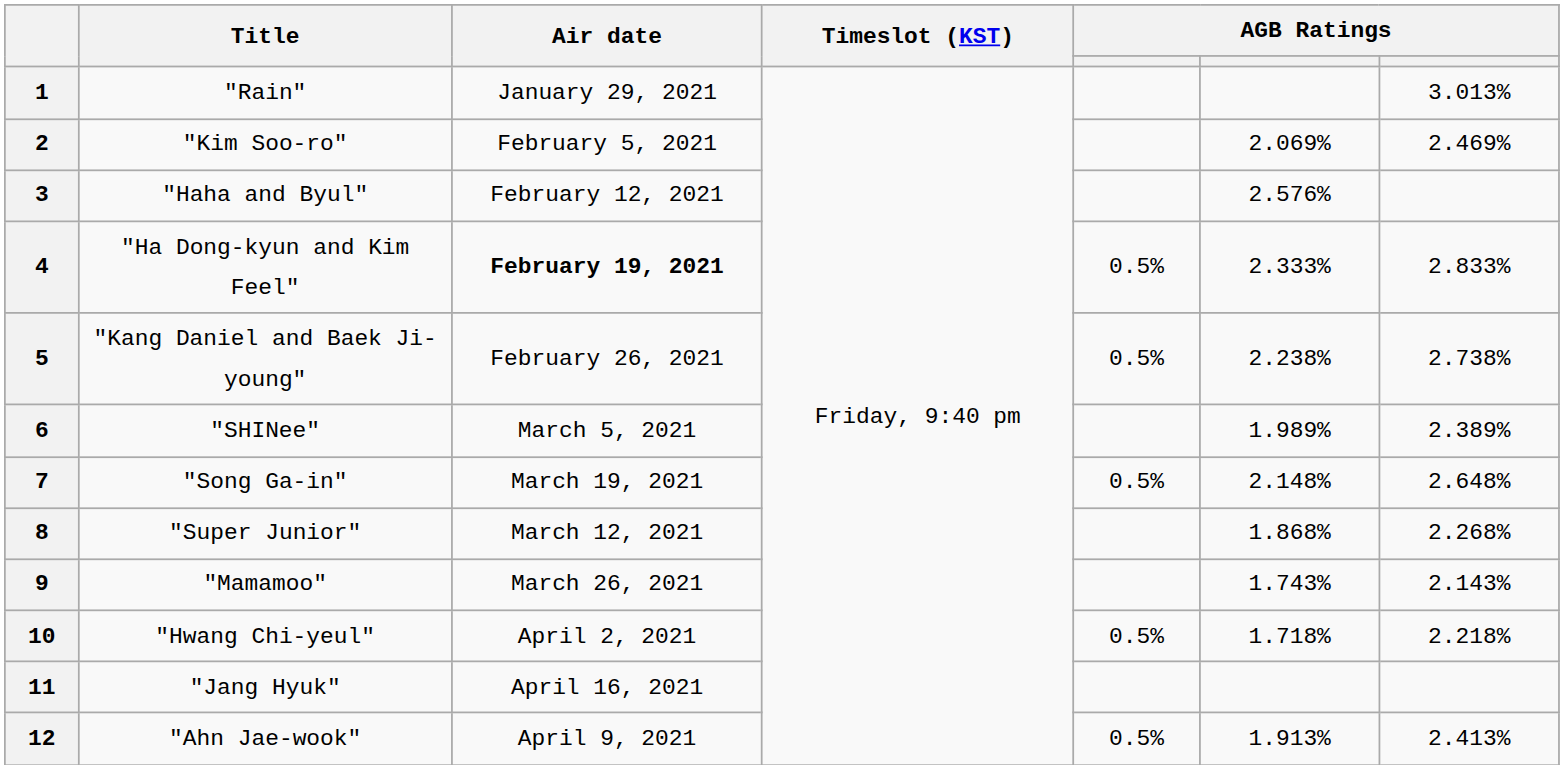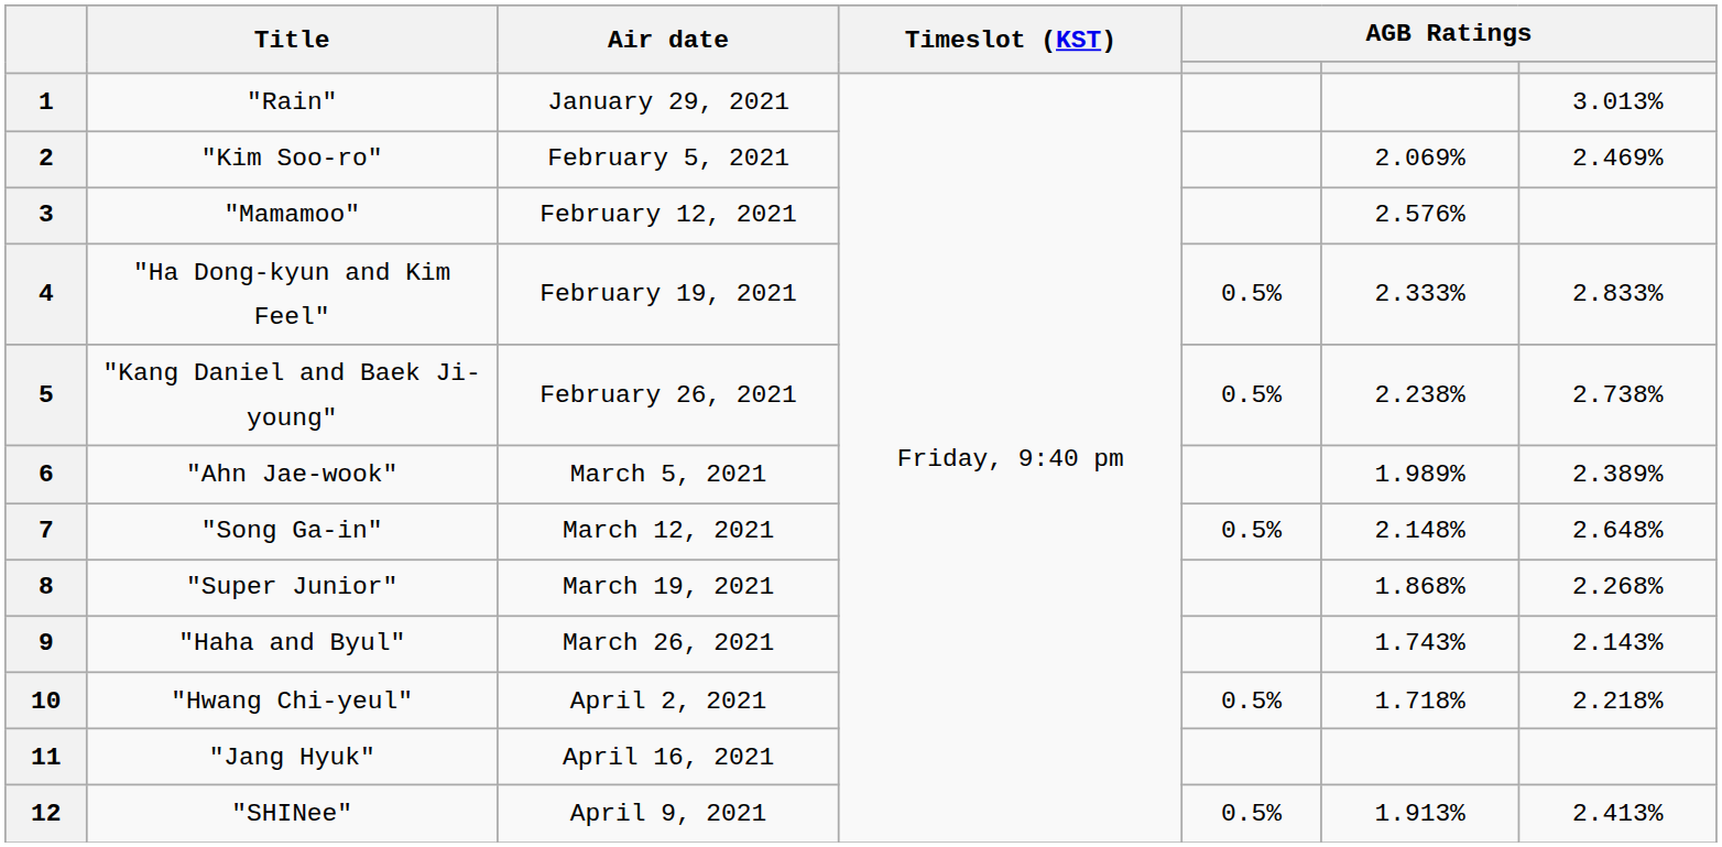 <table class="sortable wikitable plainrowheaders mw-collapsible" style="text-align:center; line-height:23px; width:100%;">
 <tr>
 <th rowspan=2 class="unsortable"></th>
 <th rowspan=2 class="unsortable" width=24%>Title</th>
 <th rowspan=2 class="unsortable" width=20%>Air date</th>
 <th rowspan=2 class="unsortable" width=20%>Timeslot (<a href='#'>KST</a>)</th>
 <th colspan=3>AGB Ratings</th>
 </tr>
 <tr>
 <th></th>
 <th></th>
 <th></th>
 </tr>
 <tr>
 <th>1</th>
 <td>"Rain"</td>
 <td>January 29, 2021</td>
 <td rowspan="13">Friday, 9:40 pm</td>
 <td></td>
 <td></td>
 <td>3.013%</td>
 </tr>
 <tr>
 <th>2</th>
 <td>"Kim Soo-ro"</td>
 <td>February 5, 2021</td>
 <td></td>
 <td>2.069%</td>
 <td>2.469%</td>
 </tr>
 <tr>
 <th>3</th>
-<td>"Haha and Byul"</td>
+<td>"Mamamoo"</td>
 <td>February 12, 2021</td>
 <td></td>
 <td>2.576%</td>
 <td></td>
 </tr>
 <tr>
 <th>4</th>
 <td>"Ha Dong-kyun and Kim Feel"</td>
-<td><strong>February 19, 2021</strong></td>
+<td>February 19, 2021</td>
 <td>0.5%</td>
 <td>2.333%</td>
 <td>2.833%</td>
 </tr>
 <tr>
 <th>5</th>
 <td>"Kang Daniel and Baek Ji-young"</td>
 <td>February 26, 2021</td>
 <td>0.5%</td>
 <td>2.238%</td>
 <td>2.738%</td>
 </tr>
 <tr>
 <th>6</th>
-<td>"SHINee"</td>
+<td>"Ahn Jae-wook"</td>
 <td>March 5, 2021</td>
 <td></td>
 <td>1.989%</td>
 <td>2.389%</td>
 </tr>
 <tr>
 <th>7</th>
 <td>"Song Ga-in"</td>
-<td>March 19, 2021</td>
+<td>March 12, 2021</td>
 <td>0.5%</td>
 <td>2.148%</td>
 <td>2.648%</td>
 </tr>
 <tr>
 <th>8</th>
 <td>"Super Junior"</td>
-<td>March 12, 2021</td>
+<td>March 19, 2021</td>
 <td></td>
 <td>1.868%</td>
 <td>2.268%</td>
 </tr>
 <tr>
 <th>9</th>
-<td>"Mamamoo"</td>
+<td>"Haha and Byul"</td>
 <td>March 26, 2021</td>
 <td></td>
 <td>1.743%</td>
 <td>2.143%</td>
 </tr>
 <tr>
 <th>10</th>
 <td>"Hwang Chi-yeul"</td>
 <td>April 2, 2021</td>
 <td>0.5%</td>
 <td>1.718%</td>
 <td>2.218%</td>
 </tr>
 <tr>
 <th>11</th>
 <td>"Jang Hyuk"</td>
 <td>April 16, 2021</td>
 <td></td>
 <td></td>
 <td></td>
 </tr>
 <tr>
 <th>12</th>
-<td>"Ahn Jae-wook"</td>
+<td>"SHINee"</td>
 <td>April 9, 2021</td>
 <td>0.5%</td>
 <td>1.913%</td>
 <td>2.413%</td>
 </tr>
 </table>
